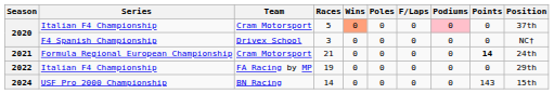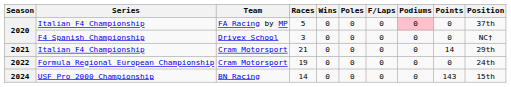 <table class="wikitable" style="font-size: 90%; text-align:center">
 <tr>
 <th>Season</th>
 <th>Series</th>
 <th>Team</th>
 <th>Races</th>
 <th>Wins</th>
 <th>Poles</th>
 <th>F/Laps</th>
 <th>Podiums</th>
 <th>Points</th>
 <th>Position</th>
 </tr>
 <tr>
 <th rowspan=2>2020</th>
 <td align=left><a href='#'>Italian F4 Championship</a></td>
-<td align=left><a href='#'>Cram Motorsport</a></td>
+<td align=left nowrap><a href='#'>FA Racing</a> by <a href='#'>MP</a></td>
 <td>5</td>
-<td style="background: lightsalmon;">0</td>
+<td>0</td>
 <td>0</td>
 <td>0</td>
 <td style="background: pink;">0</td>
 <td>0</td>
 <td>37th</td>
 </tr>
 <tr>
 <td align=left><a href='#'>F4 Spanish Championship</a></td>
 <td align=left><a href='#'>Drivex School</a></td>
 <td>3</td>
 <td>0</td>
 <td>0</td>
 <td>0</td>
 <td>0</td>
 <td>0</td>
 <td>NC†</td>
 </tr>
 <tr>
 <th>2021</th>
-<td align=left nowrap><a href='#'>Formula Regional European Championship</a></td>
+<td align=left><a href='#'>Italian F4 Championship</a></td>
 <td align=left><a href='#'>Cram Motorsport</a></td>
 <td>21</td>
 <td>0</td>
 <td>0</td>
 <td>0</td>
 <td>0</td>
-<td><strong>14</strong></td>
-<td>24th</td>
+<td>14</td>
+<td>29th</td>
 </tr>
 <tr>
 <th>2022</th>
-<td align=left><a href='#'>Italian F4 Championship</a></td>
-<td align=left nowrap><a href='#'>FA Racing</a> by <a href='#'>MP</a></td>
+<td align=left nowrap><a href='#'>Formula Regional European Championship</a></td>
+<td align=left><a href='#'>Cram Motorsport</a></td>
 <td>19</td>
 <td>0</td>
 <td>0</td>
 <td>0</td>
 <td>0</td>
 <td>0</td>
-<td>29th</td>
+<td>24th</td>
 </tr>
 <tr>
 <th>2024</th>
 <td align=left><a href='#'>USF Pro 2000 Championship</a></td>
 <td align=left><a href='#'>BN Racing</a></td>
 <td>14</td>
 <td>0</td>
 <td>0</td>
 <td>0</td>
 <td>0</td>
 <td>143</td>
 <td>15th</td>
 </tr>
 </table>
